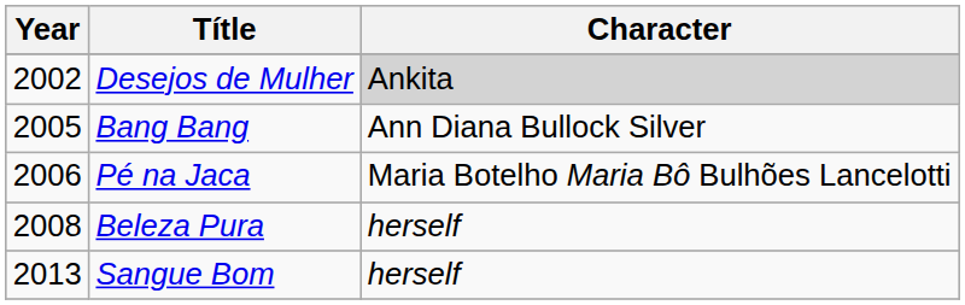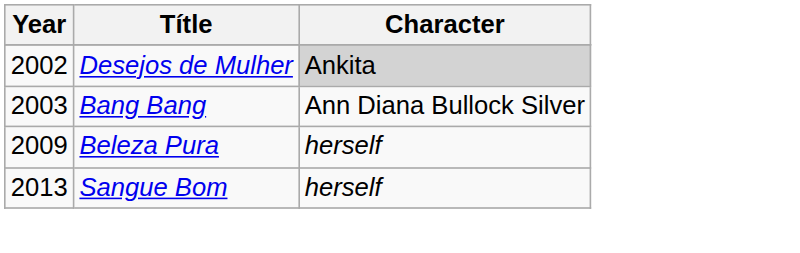 <table class="wikitable">
 <tr>
 <th>Year</th>
 <th>Títle</th>
 <th>Character</th>
 </tr>
 <tr>
 </tr>
 <tr>
 <td>2002</td>
 <td><em><a href='#'>Desejos de Mulher</a></em></td>
 <td style="background: lightgrey;">Ankita</td>
 </tr>
 <tr>
-<td>2005</td>
+<td>2003</td>
 <td><em><a href='#'>Bang Bang</a></em></td>
 <td>Ann Diana Bullock Silver</td>
 </tr>
 <tr>
-<td>2006</td>
-<td><em><a href='#'>Pé na Jaca</a></em></td>
-<td>Maria Botelho <em>Maria Bô</em> Bulhões Lancelotti</td>
-</tr>
-<tr>
-<td>2008</td>
+<td>2009</td>
 <td><em><a href='#'>Beleza Pura</a></em></td>
 <td><em>herself</em></td>
 </tr>
 <tr>
 <td>2013</td>
 <td><em><a href='#'>Sangue Bom</a></em></td>
 <td><em>herself</em></td>
 </tr>
 </table>
